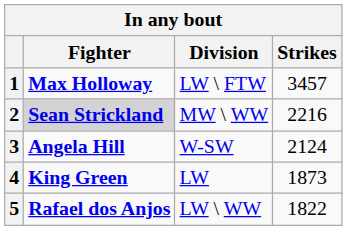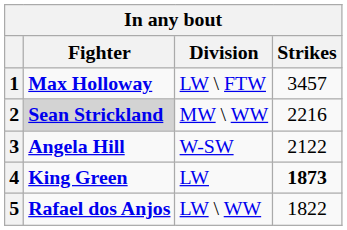 <table class=wikitable>
 <tr>
 <th colspan=4>In any bout</th>
 </tr>
 <tr>
 <th></th>
 <th>Fighter</th>
 <th>Division</th>
 <th>Strikes</th>
 </tr>
 <tr>
 <th>1</th>
 <td> <strong><a href='#'>Max Holloway</a></strong></td>
 <td><a href='#'>LW</a> \ <a href='#'>FTW</a></td>
 <td align=center>3457</td>
 </tr>
 <tr>
 <th>2</th>
 <td style="background: lightgrey;"> <strong><a href='#'>Sean Strickland</a></strong></td>
 <td><a href='#'>MW</a> \ <a href='#'>WW</a></td>
 <td align=center>2216</td>
 </tr>
 <tr>
 <th>3</th>
 <td> <strong><a href='#'>Angela Hill</a></strong></td>
 <td><a href='#'>W-SW</a></td>
-<td align=center>2124</td>
+<td align=center>2122</td>
 </tr>
 <tr>
 <th>4</th>
 <td> <strong><a href='#'>King Green</a></strong></td>
 <td><a href='#'>LW</a></td>
-<td align=center>1873</td>
+<td align=center><strong>1873</strong></td>
 </tr>
 <tr>
 <th>5</th>
 <td> <strong><a href='#'>Rafael dos Anjos</a></strong></td>
 <td><a href='#'>LW</a> \ <a href='#'>WW</a></td>
 <td align=center>1822</td>
 </tr>
 </table>
